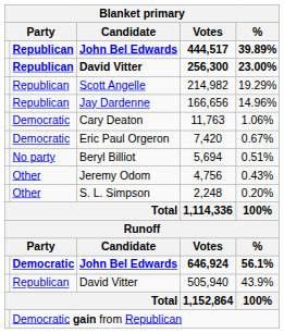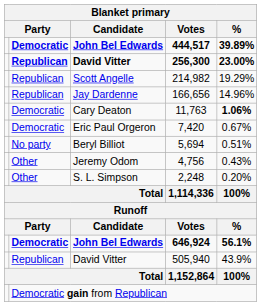 <table class=wikitable>
 <tr>
 <th colspan = 6>Blanket primary</th>
 </tr>
 <tr>
 <th colspan=2>Party</th>
 <th>Candidate</th>
 <th>Votes</th>
 <th>%</th>
 </tr>
 <tr>
 <td></td>
-<td><strong><a href='#'>Republican</a></strong></td>
+<td><strong><a href='#'>Democratic</a></strong></td>
 <td><strong><a href='#'>John Bel Edwards</a></strong></td>
 <td align=center><strong>444,517</strong></td>
 <td align=center><strong>39.89%</strong></td>
 </tr>
 <tr>
 <td></td>
 <td><strong><a href='#'>Republican</a></strong></td>
 <td><strong>David Vitter</strong></td>
 <td align=center><strong>256,300</strong></td>
 <td align=center><strong>23.00%</strong></td>
 </tr>
 <tr>
 <td></td>
 <td><a href='#'>Republican</a></td>
 <td><a href='#'>Scott Angelle</a></td>
 <td align=center>214,982</td>
 <td align=center>19.29%</td>
 </tr>
 <tr>
 <td></td>
 <td><a href='#'>Republican</a></td>
 <td><a href='#'>Jay Dardenne</a></td>
 <td align=center>166,656</td>
 <td align=center>14.96%</td>
 </tr>
 <tr>
 <td></td>
 <td><a href='#'>Democratic</a></td>
 <td>Cary Deaton</td>
 <td align=center>11,763</td>
-<td align=center>1.06%</td>
+<td align=center><strong>1.06%</strong></td>
 </tr>
 <tr>
 <td></td>
 <td><a href='#'>Democratic</a></td>
 <td>Eric Paul Orgeron</td>
 <td align=center>7,420</td>
 <td align=center>0.67%</td>
 </tr>
 <tr>
 <td></td>
 <td><a href='#'>No party</a></td>
 <td>Beryl Billiot</td>
 <td align=center>5,694</td>
 <td align=center>0.51%</td>
 </tr>
 <tr>
 <td></td>
 <td><a href='#'>Other</a></td>
 <td>Jeremy Odom</td>
 <td align=center>4,756</td>
 <td align=center>0.43%</td>
 </tr>
 <tr>
 <td></td>
 <td><a href='#'>Other</a></td>
 <td>S. L. Simpson</td>
 <td align=center>2,248</td>
 <td align=center>0.20%</td>
 </tr>
 <tr>
 <th colspan=3; style="text-align:right;">Total</th>
 <th align=center>1,114,336</th>
 <th align=center>100%</th>
 </tr>
 <tr>
 <th colspan = 6>Runoff</th>
 </tr>
 <tr>
 <th colspan=2>Party</th>
 <th>Candidate</th>
 <th>Votes</th>
 <th>%</th>
 </tr>
 <tr>
 <td></td>
 <td><strong><a href='#'>Democratic</a></strong></td>
 <td><strong><a href='#'>John Bel Edwards</a></strong></td>
 <td align=center><strong>646,924</strong></td>
 <td align=center><strong>56.1%</strong></td>
 </tr>
 <tr>
 <td></td>
 <td><a href='#'>Republican</a></td>
 <td>David Vitter</td>
 <td align=center>505,940</td>
 <td align=center>43.9%</td>
 </tr>
 <tr>
 <th colspan=3; style="text-align:right;">Total</th>
 <th align=center>1,152,864</th>
 <th align=center>100%</th>
 </tr>
 <tr>
 <td></td>
 <td colspan=6; style="text-align:left;"><a href='#'>Democratic</a> <strong>gain</strong> from <a href='#'>Republican</a></td>
 </tr>
 </table>
